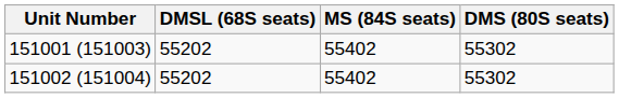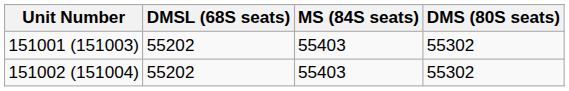 <table class="wikitable">
 <tr>
 <th>Unit Number</th>
 <th>DMSL (68S seats)</th>
 <th>MS (84S seats)</th>
 <th>DMS (80S seats)</th>
 </tr>
 <tr>
 <td>151001 (151003)</td>
 <td>55202</td>
-<td>55402</td>
+<td>55403</td>
 <td>55302</td>
 </tr>
 <tr>
 <td>151002 (151004)</td>
 <td>55202</td>
-<td>55402</td>
+<td>55403</td>
 <td>55302</td>
 </tr>
 </table>
